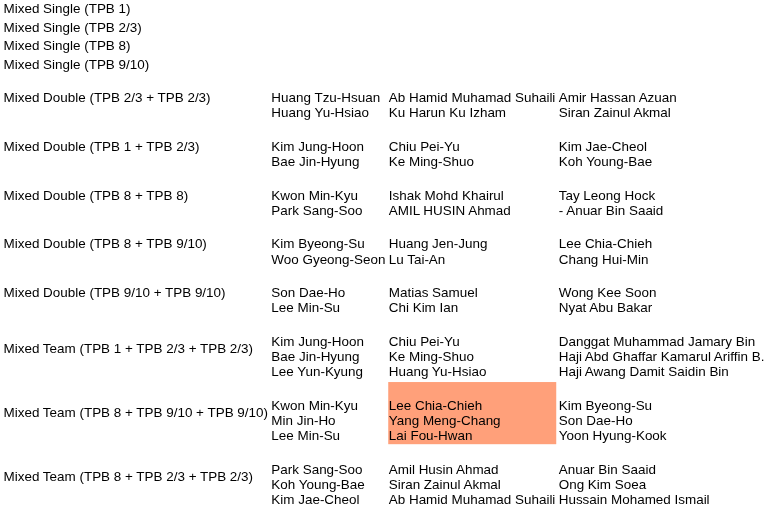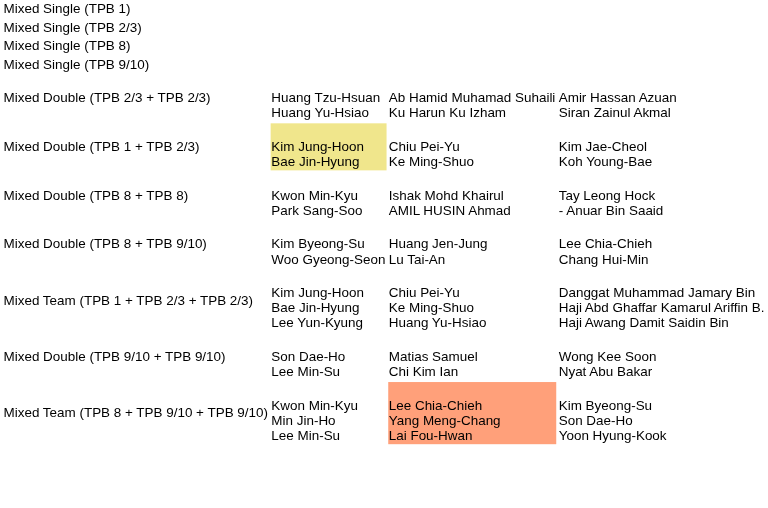 <table>
 <tr>
 <td>Mixed Single (TPB 1)</td>
 <td></td>
 <td></td>
 <td></td>
 </tr>
 <tr>
 <td>Mixed Single (TPB 2/3)</td>
 <td></td>
 <td></td>
 <td></td>
 </tr>
 <tr>
 <td>Mixed Single (TPB 8)</td>
 <td></td>
 <td></td>
 <td></td>
 </tr>
 <tr>
 <td>Mixed Single (TPB 9/10)</td>
 <td></td>
 <td></td>
 <td></td>
 </tr>
 <tr>
 <td>Mixed Double (TPB 2/3 + TPB 2/3)</td>
 <td><br>Huang Tzu-Hsuan<br>Huang Yu-Hsiao</td>
 <td><br>Ab Hamid Muhamad Suhaili<br>Ku Harun Ku Izham</td>
 <td><br>Amir Hassan Azuan<br>Siran Zainul Akmal</td>
 </tr>
 <tr>
 <td>Mixed Double (TPB 1 + TPB 2/3)</td>
-<td><br>Kim Jung-Hoon<br>Bae Jin-Hyung</td>
+<td style="background: khaki;"><br>Kim Jung-Hoon<br>Bae Jin-Hyung</td>
 <td><br>Chiu Pei-Yu<br>Ke Ming-Shuo</td>
 <td><br>Kim Jae-Cheol<br>Koh Young-Bae</td>
 </tr>
 <tr>
 <td>Mixed Double (TPB 8 + TPB 8)</td>
 <td><br>Kwon Min-Kyu<br>Park Sang-Soo</td>
 <td><br>Ishak Mohd Khairul<br>AMIL HUSIN Ahmad</td>
 <td><br>Tay Leong Hock<br>- Anuar Bin Saaid</td>
 </tr>
 <tr>
 <td>Mixed Double (TPB 8 + TPB 9/10)</td>
 <td><br>Kim Byeong-Su<br>Woo Gyeong-Seon</td>
 <td><br>Huang Jen-Jung<br>Lu Tai-An</td>
 <td><br>Lee Chia-Chieh<br>Chang Hui-Min</td>
 </tr>
 <tr>
+<td>Mixed Team (TPB 1 + TPB 2/3 + TPB 2/3)</td>
+<td><br>Kim Jung-Hoon<br>Bae Jin-Hyung<br>Lee Yun-Kyung</td>
+<td><br>Chiu Pei-Yu<br>Ke Ming-Shuo<br>Huang Yu-Hsiao</td>
+<td><br>Danggat Muhammad Jamary Bin<br>Haji Abd Ghaffar Kamarul Ariffin B.<br>Haji Awang Damit Saidin Bin</td>
+</tr>
+<tr>
 <td>Mixed Double (TPB 9/10 + TPB 9/10)</td>
 <td><br>Son Dae-Ho<br>Lee Min-Su</td>
 <td><br>Matias Samuel<br>Chi Kim Ian</td>
 <td><br>Wong Kee Soon<br>Nyat Abu Bakar</td>
-</tr>
-<tr>
-<td>Mixed Team (TPB 1 + TPB 2/3 + TPB 2/3)</td>
-<td><br>Kim Jung-Hoon<br>Bae Jin-Hyung<br>Lee Yun-Kyung</td>
-<td><br>Chiu Pei-Yu<br>Ke Ming-Shuo<br>Huang Yu-Hsiao</td>
-<td><br>Danggat Muhammad Jamary Bin<br>Haji Abd Ghaffar Kamarul Ariffin B.<br>Haji Awang Damit Saidin Bin</td>
 </tr>
 <tr>
 <td>Mixed Team (TPB 8 + TPB 9/10 + TPB 9/10)</td>
 <td><br>Kwon Min-Kyu<br>Min Jin-Ho<br>Lee Min-Su</td>
 <td style="background: lightsalmon;"><br>Lee Chia-Chieh<br>Yang Meng-Chang<br>Lai Fou-Hwan</td>
 <td><br>Kim Byeong-Su<br>Son Dae-Ho<br>Yoon Hyung-Kook</td>
 </tr>
-<tr>
-<td>Mixed Team (TPB 8 + TPB 2/3 + TPB 2/3)</td>
-<td><br>Park Sang-Soo<br>Koh Young-Bae<br>Kim Jae-Cheol</td>
-<td><br>Amil Husin Ahmad<br>Siran Zainul Akmal<br>Ab Hamid Muhamad Suhaili</td>
-<td><br> Anuar Bin Saaid<br>Ong Kim Soea<br>Hussain Mohamed Ismail</td>
-</tr>
 </table>
